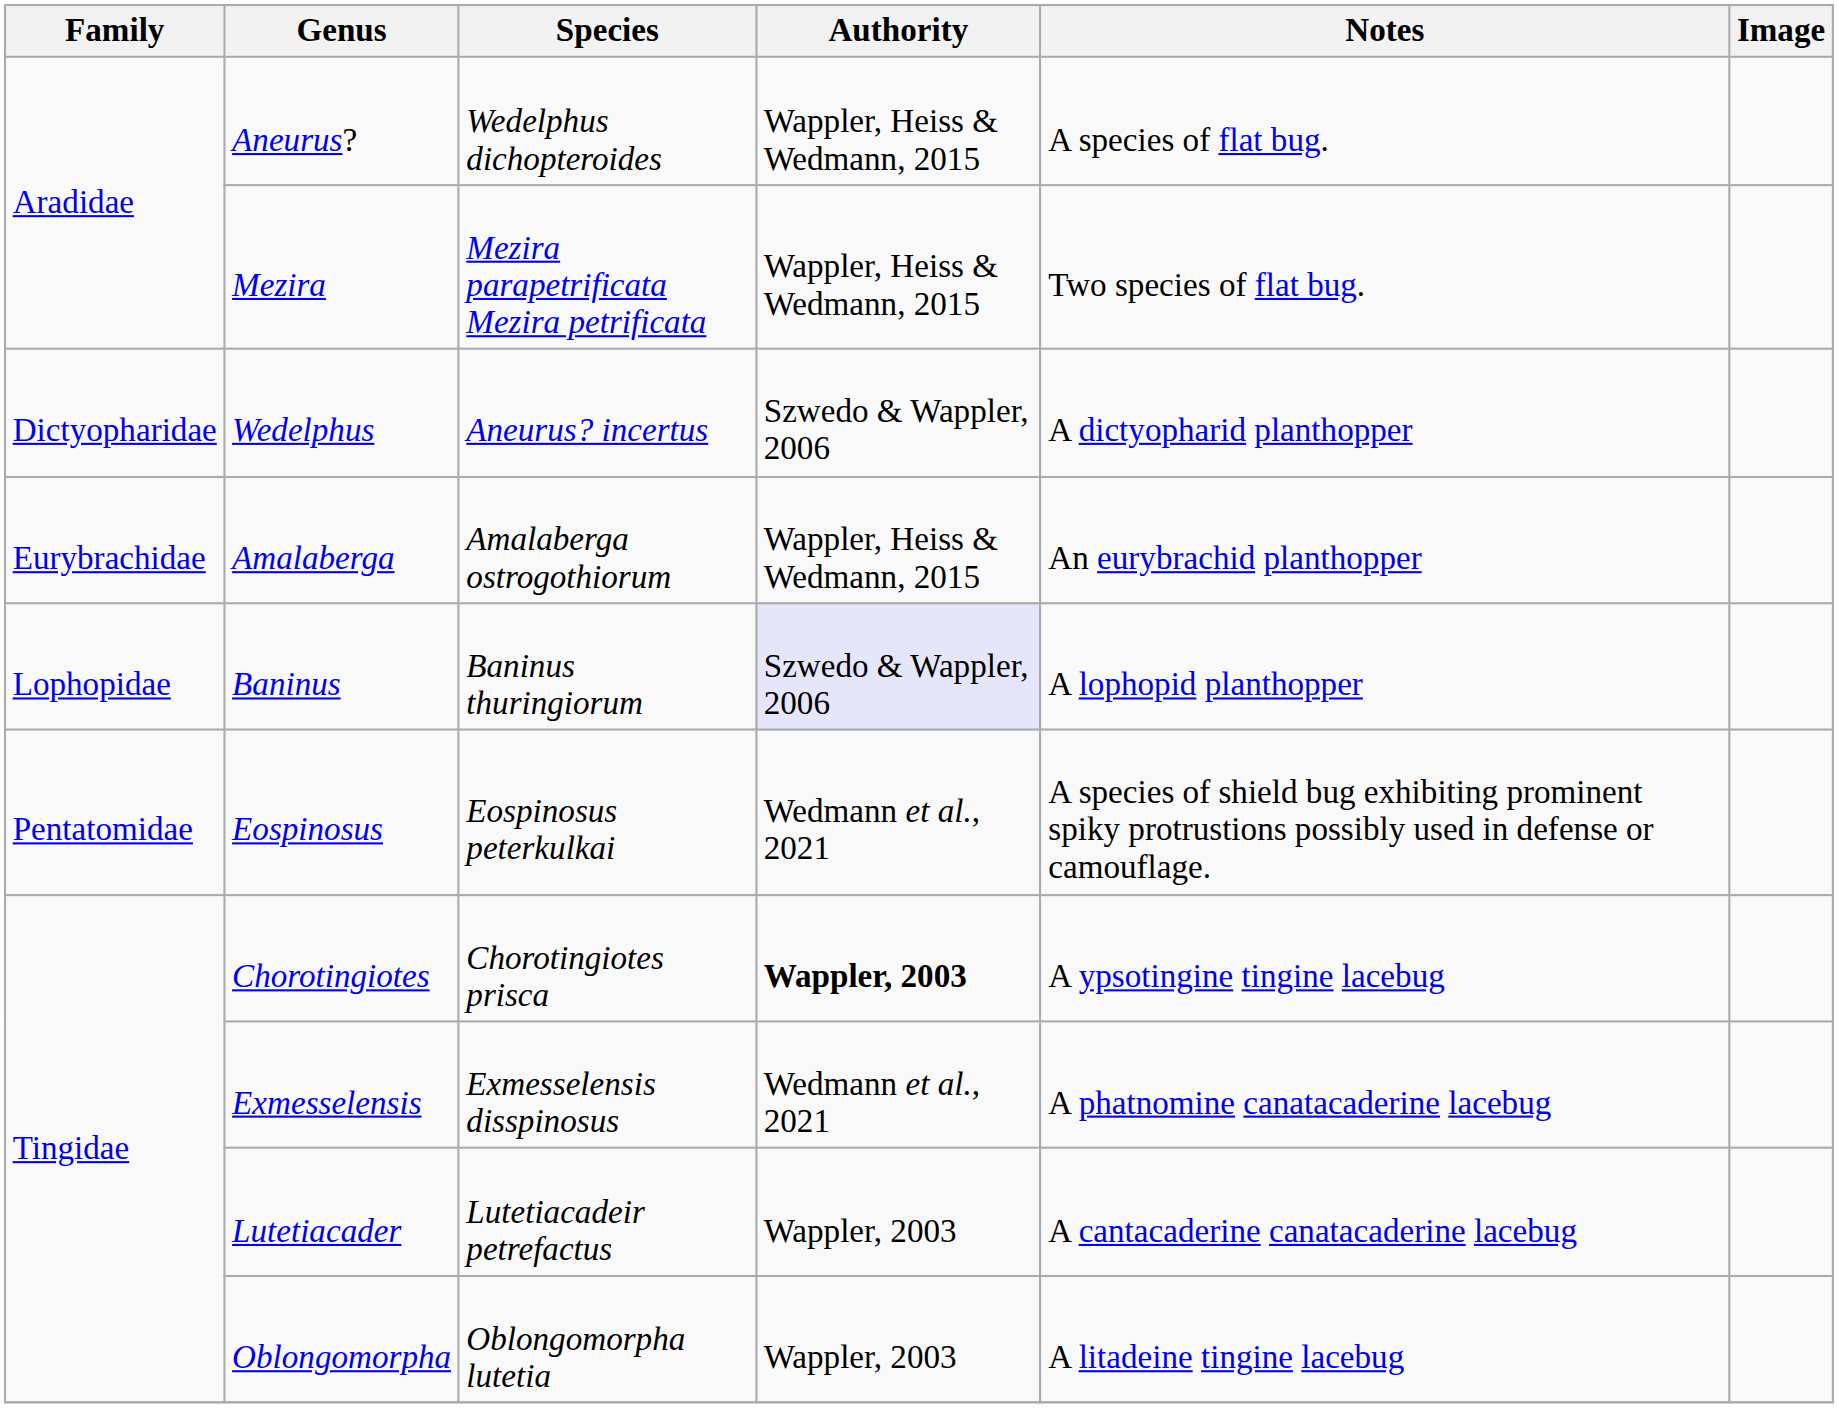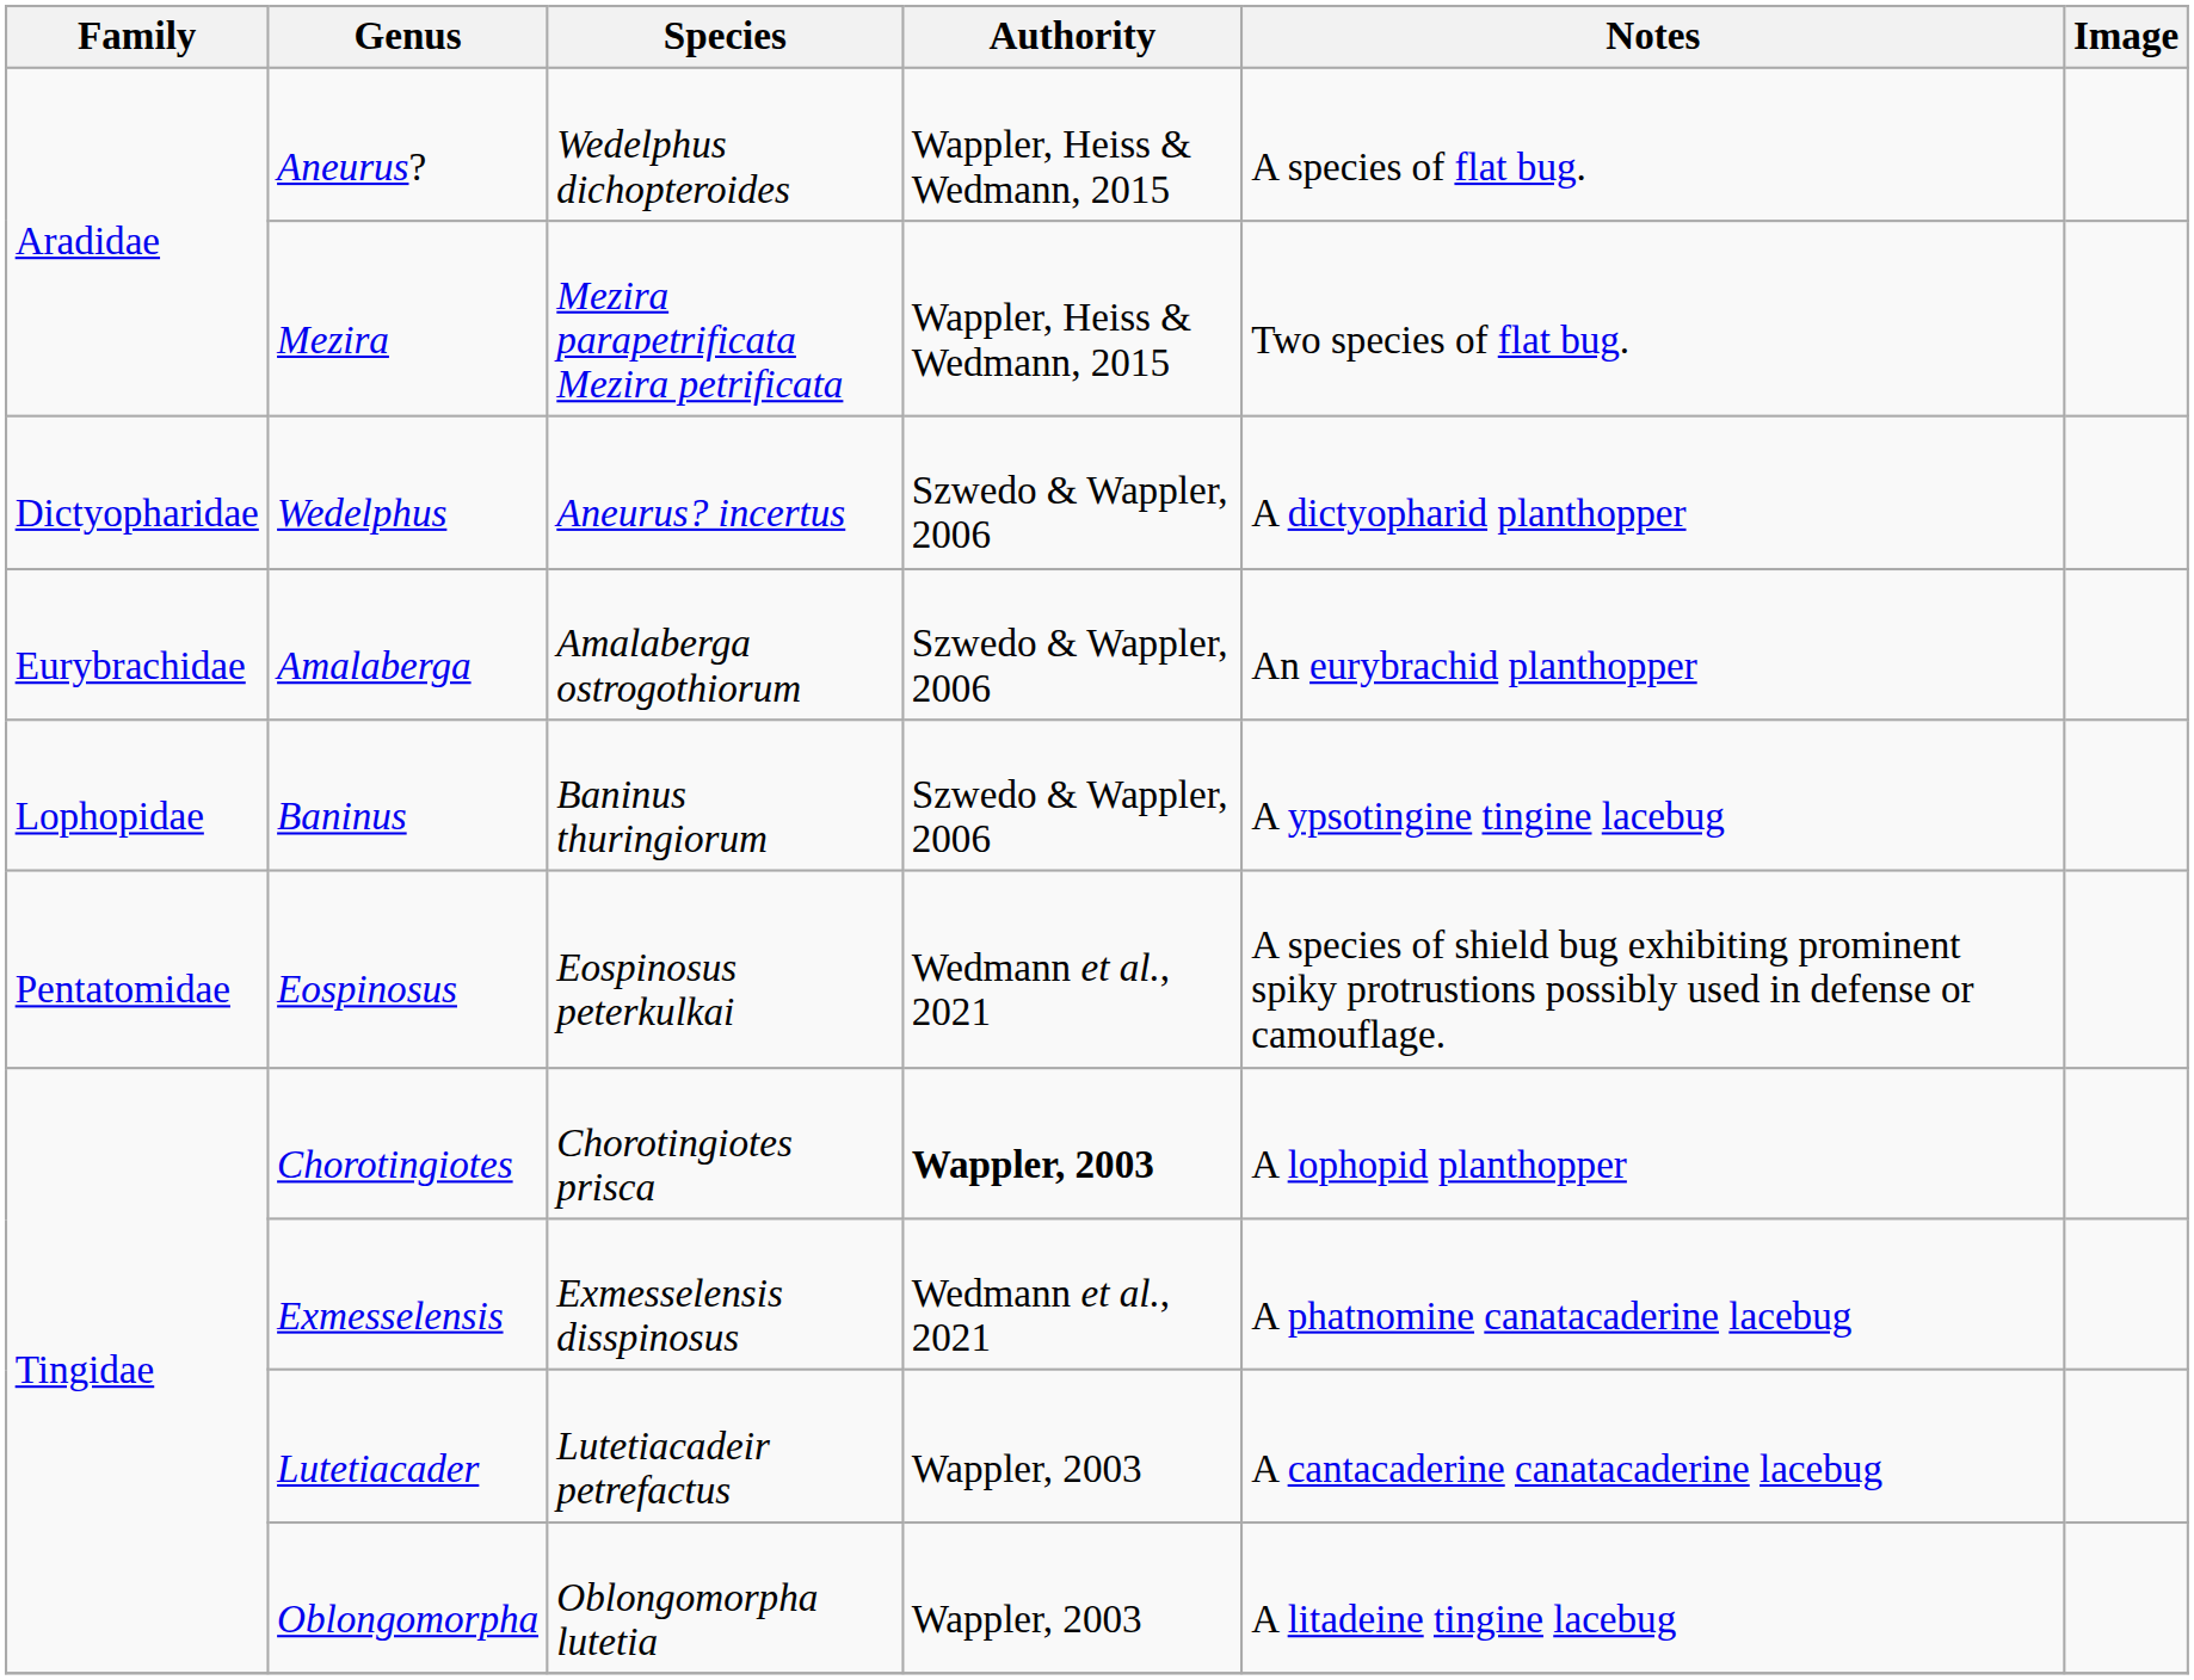 <table class="wikitable" align="center" width="100%">
 <tr>
 <th>Family</th>
 <th>Genus</th>
 <th>Species</th>
 <th>Authority</th>
 <th>Notes</th>
 <th>Image</th>
 </tr>
 <tr>
 <td rowspan=2><a href='#'>Aradidae</a></td>
 <td><br><em><a href='#'>Aneurus</a></em>?</td>
 <td><br><em>Wedelphus dichopteroides</em></td>
 <td><br>Wappler, Heiss & Wedmann, 2015</td>
 <td><br>A species of <a href='#'>flat bug</a>.</td>
 <td></td>
 </tr>
 <tr>
 <td><br><em><a href='#'>Mezira</a></em></td>
 <td><br><em><a href='#'>Mezira parapetrificata</a></em><br><em><a href='#'>Mezira petrificata</a></em></td>
 <td><br>Wappler, Heiss & Wedmann, 2015</td>
 <td><br>Two species of <a href='#'>flat bug</a>.</td>
 <td></td>
 </tr>
 <tr>
 <td><br><a href='#'>Dictyopharidae</a></td>
 <td><br><em><a href='#'>Wedelphus</a></em></td>
 <td><br><em><a href='#'>Aneurus? incertus</a></em></td>
 <td><br>Szwedo & Wappler, 2006</td>
 <td><br>A <a href='#'>dictyopharid</a> <a href='#'>planthopper</a></td>
 <td></td>
 </tr>
 <tr>
 <td><br><a href='#'>Eurybrachidae</a></td>
 <td><br><em><a href='#'>Amalaberga</a></em></td>
 <td><br><em>Amalaberga ostrogothiorum</em></td>
-<td><br>Wappler, Heiss & Wedmann, 2015</td>
+<td><br>Szwedo & Wappler, 2006</td>
 <td><br>An <a href='#'>eurybrachid</a> <a href='#'>planthopper</a></td>
 <td></td>
 </tr>
 <tr>
 <td><br><a href='#'>Lophopidae</a></td>
 <td><br><em><a href='#'>Baninus</a></em></td>
 <td><br><em>Baninus thuringiorum</em></td>
-<td style="background: lavender;"><br>Szwedo & Wappler, 2006</td>
-<td><br>A <a href='#'>lophopid</a> <a href='#'>planthopper</a></td>
+<td><br>Szwedo & Wappler, 2006</td>
+<td><br>A <a href='#'>ypsotingine</a> <a href='#'>tingine</a> <a href='#'>lacebug</a></td>
 <td></td>
 </tr>
 <tr>
 <td><br><a href='#'>Pentatomidae</a></td>
 <td><br><em><a href='#'>Eospinosus</a></em></td>
 <td><br><em>Eospinosus peterkulkai</em></td>
 <td><br>Wedmann <em>et al.</em>, 2021</td>
 <td><br>A species of shield bug exhibiting prominent spiky protrustions possibly used in defense or camouflage.</td>
 <td></td>
 </tr>
 <tr>
 <td rowspan=4><a href='#'>Tingidae</a></td>
 <td><br><em><a href='#'>Chorotingiotes</a></em></td>
 <td><br><em>Chorotingiotes prisca</em></td>
 <td><strong><br>Wappler, 2003</strong></td>
-<td><br>A <a href='#'>ypsotingine</a> <a href='#'>tingine</a> <a href='#'>lacebug</a></td>
+<td><br>A <a href='#'>lophopid</a> <a href='#'>planthopper</a></td>
 <td></td>
 </tr>
 <tr>
 <td><br><em><a href='#'>Exmesselensis</a></em></td>
 <td><br><em>Exmesselensis disspinosus</em></td>
 <td><br>Wedmann <em>et al.</em>, 2021</td>
 <td><br>A <a href='#'>phatnomine</a> <a href='#'>canatacaderine</a> <a href='#'>lacebug</a></td>
 <td></td>
 </tr>
 <tr>
 <td><br><em><a href='#'>Lutetiacader</a></em></td>
 <td><br><em>Lutetiacadeir petrefactus</em></td>
 <td><br>Wappler, 2003</td>
 <td><br>A <a href='#'>cantacaderine</a> <a href='#'>canatacaderine</a> <a href='#'>lacebug</a></td>
 <td></td>
 </tr>
 <tr>
 <td><br><em><a href='#'>Oblongomorpha</a></em></td>
 <td><br><em>Oblongomorpha lutetia</em></td>
 <td><br>Wappler, 2003</td>
 <td><br>A <a href='#'>litadeine</a> <a href='#'>tingine</a> <a href='#'>lacebug</a></td>
 <td></td>
 </tr>
 <tr>
 </tr>
 </table>
